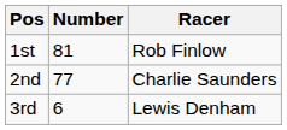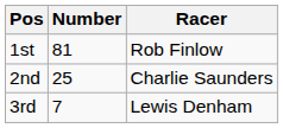 <table class="wikitable">
 <tr>
 <th align="center">Pos</th>
 <th align="center">Number</th>
 <th align="center">Racer</th>
 </tr>
 <tr>
 <td>1st</td>
 <td>81</td>
 <td>Rob Finlow</td>
 </tr>
 <tr>
 <td>2nd</td>
-<td>77</td>
+<td>25</td>
 <td>Charlie Saunders</td>
 </tr>
 <tr>
 <td>3rd</td>
-<td>6</td>
+<td>7</td>
 <td>Lewis Denham</td>
 </tr>
 </table>
